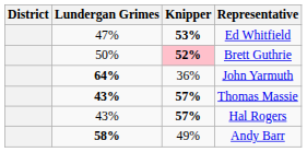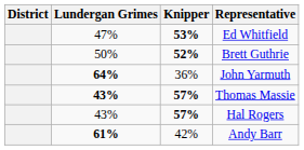 <table class=wikitable>
 <tr>
 <th>District</th>
 <th>Lundergan Grimes</th>
 <th>Knipper</th>
 <th>Representative</th>
 </tr>
 <tr align=center>
 <th></th>
 <td>47%</td>
 <td><strong>53%</strong></td>
 <td><a href='#'>Ed Whitfield</a></td>
 </tr>
 <tr align=center>
 <th></th>
 <td>50%</td>
-<td style="background: pink;"><strong>52%</strong></td>
+<td><strong>52%</strong></td>
 <td><a href='#'>Brett Guthrie</a></td>
 </tr>
 <tr align=center>
 <th></th>
 <td><strong>64%</strong></td>
 <td>36%</td>
 <td><a href='#'>John Yarmuth</a></td>
 </tr>
 <tr align=center>
 <th></th>
 <td><strong>43%</strong></td>
 <td><strong>57%</strong></td>
 <td><a href='#'>Thomas Massie</a></td>
 </tr>
 <tr align=center>
 <th></th>
 <td>43%</td>
 <td><strong>57%</strong></td>
 <td><a href='#'>Hal Rogers</a></td>
 </tr>
 <tr align=center>
 <th></th>
-<td><strong>58%</strong></td>
-<td>49%</td>
+<td><strong>61%</strong></td>
+<td>42%</td>
 <td><a href='#'>Andy Barr</a></td>
 </tr>
 </table>
